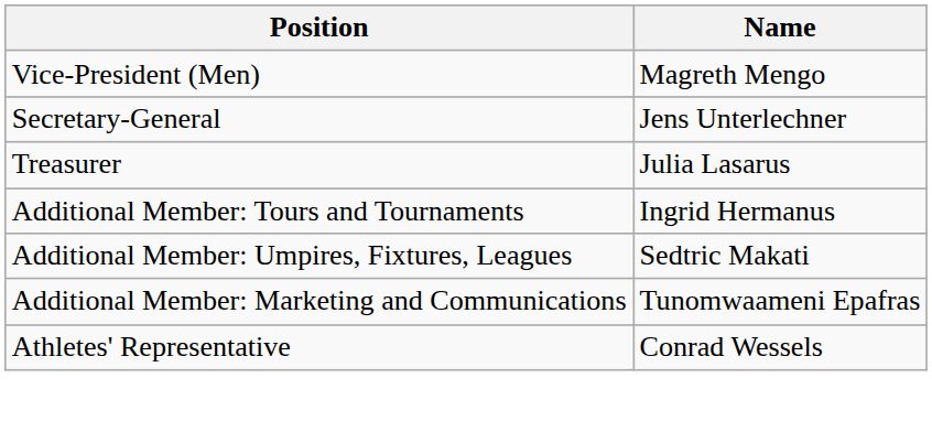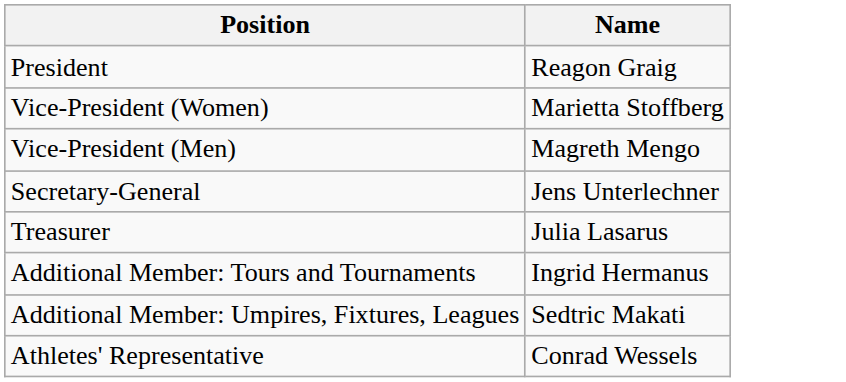 <table class="wikitable">
 <tr>
 <th>Position</th>
 <th>Name</th>
+</tr>
+<tr>
+<td>President</td>
+<td>Reagon Graig</td>
+</tr>
+<tr>
+<td>Vice-President (Women)</td>
+<td>Marietta Stoffberg</td>
 </tr>
 <tr>
 <td>Vice-President (Men)</td>
 <td>Magreth Mengo</td>
 </tr>
 <tr>
 <td>Secretary-General</td>
 <td>Jens Unterlechner</td>
 </tr>
 <tr>
 <td>Treasurer</td>
 <td>Julia Lasarus</td>
 </tr>
 <tr>
 <td>Additional Member: Tours and Tournaments</td>
 <td>Ingrid Hermanus</td>
 </tr>
 <tr>
 <td>Additional Member: Umpires, Fixtures, Leagues</td>
 <td>Sedtric Makati</td>
 </tr>
 <tr>
-<td>Additional Member: Marketing and Communications</td>
-<td>Tunomwaameni Epafras</td>
-</tr>
-<tr>
 <td>Athletes' Representative</td>
 <td>Conrad Wessels</td>
 </tr>
 </table>
